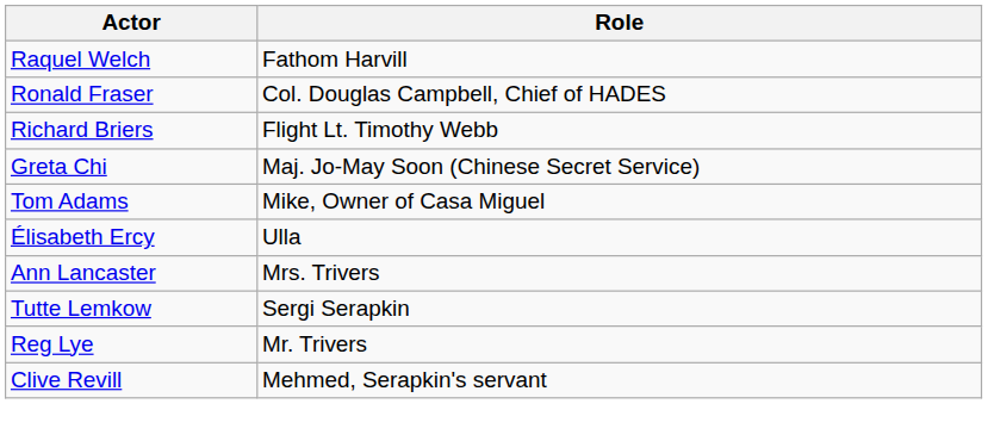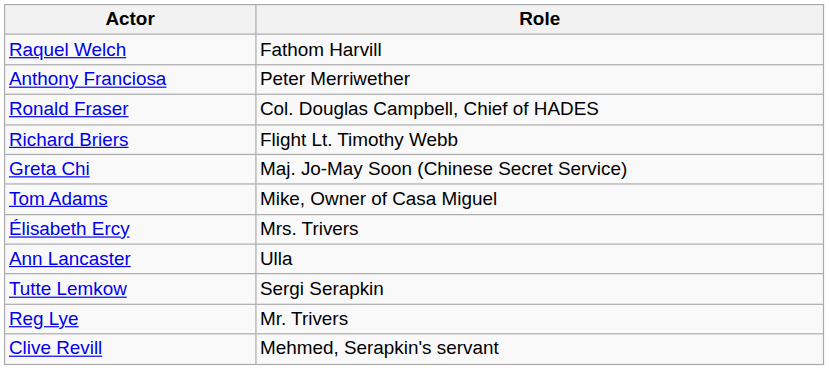 <table class="wikitable" style="width:55%;">
 <tr>
 <th>Actor</th>
 <th>Role</th>
 </tr>
 <tr>
 <td><a href='#'>Raquel Welch</a></td>
 <td>Fathom Harvill</td>
+</tr>
+<tr>
+<td><a href='#'>Anthony Franciosa</a></td>
+<td>Peter Merriwether</td>
 </tr>
 <tr>
 <td><a href='#'>Ronald Fraser</a></td>
 <td>Col. Douglas Campbell, Chief of HADES</td>
 </tr>
 <tr>
 <td><a href='#'>Richard Briers</a></td>
 <td>Flight Lt. Timothy Webb</td>
 </tr>
 <tr>
 <td><a href='#'>Greta Chi</a></td>
 <td>Maj. Jo-May Soon (Chinese Secret Service)</td>
 </tr>
 <tr>
 <td><a href='#'>Tom Adams</a></td>
 <td>Mike, Owner of Casa Miguel</td>
 </tr>
 <tr>
 <td><a href='#'>Élisabeth Ercy</a></td>
-<td>Ulla</td>
+<td>Mrs. Trivers</td>
 </tr>
 <tr>
 <td><a href='#'>Ann Lancaster</a></td>
-<td>Mrs. Trivers</td>
+<td>Ulla</td>
 </tr>
 <tr>
 <td><a href='#'>Tutte Lemkow</a></td>
 <td>Sergi Serapkin</td>
 </tr>
 <tr>
 <td><a href='#'>Reg Lye</a></td>
 <td>Mr. Trivers</td>
 </tr>
 <tr>
 <td><a href='#'>Clive Revill</a></td>
 <td>Mehmed, Serapkin's servant</td>
 </tr>
 </table>
